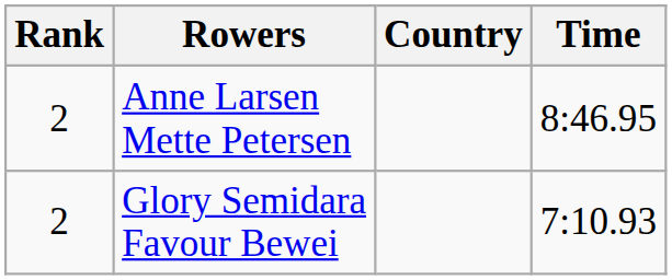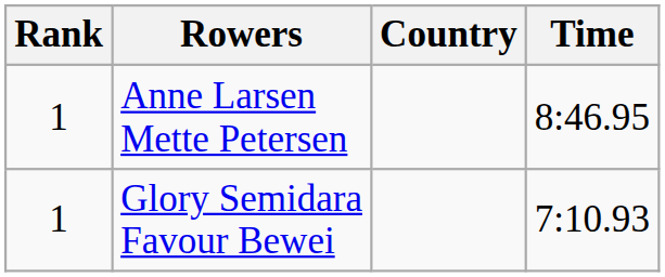 <table class="wikitable" style="text-align:center">
 <tr>
 <th>Rank</th>
 <th>Rowers</th>
 <th>Country</th>
 <th>Time</th>
 </tr>
 <tr>
-<td>2</td>
+<td>1</td>
 <td align="left"><a href='#'>Anne Larsen</a><br><a href='#'>Mette Petersen</a></td>
 <td align="left"></td>
 <td>8:46.95</td>
 </tr>
 <tr>
-<td>2</td>
+<td>1</td>
 <td align="left"><a href='#'>Glory Semidara</a><br><a href='#'>Favour Bewei</a></td>
 <td align="left"></td>
 <td>7:10.93</td>
 </tr>
 </table>
